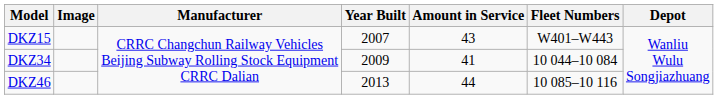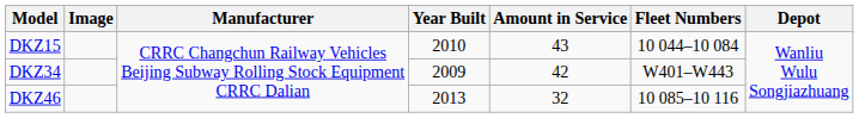 <table class="wikitable" style="border-collapse: collapse; text-align: center;">
 <tr>
 <th>Model</th>
 <th>Image</th>
 <th>Manufacturer</th>
 <th>Year Built</th>
 <th>Amount in Service</th>
 <th>Fleet Numbers</th>
 <th>Depot</th>
 </tr>
 <tr>
 <td><a href='#'>DKZ15</a></td>
 <td></td>
 <td rowspan=3><a href='#'>CRRC Changchun Railway Vehicles</a><br><a href='#'>Beijing Subway Rolling Stock Equipment</a><br><a href='#'>CRRC Dalian</a></td>
-<td>2007</td>
+<td>2010</td>
 <td>43</td>
-<td>W401–W443</td>
+<td>10 044–10 084</td>
 <td rowspan=3><a href='#'>Wanliu</a><br><a href='#'>Wulu</a><br><a href='#'>Songjiazhuang</a></td>
 </tr>
 <tr>
 <td><a href='#'>DKZ34</a></td>
 <td></td>
 <td>2009</td>
-<td>41</td>
-<td>10 044–10 084</td>
+<td>42</td>
+<td>W401–W443</td>
 </tr>
 <tr>
 <td><a href='#'>DKZ46</a></td>
 <td></td>
 <td>2013</td>
-<td>44</td>
+<td>32</td>
 <td>10 085–10 116</td>
 </tr>
 </table>
